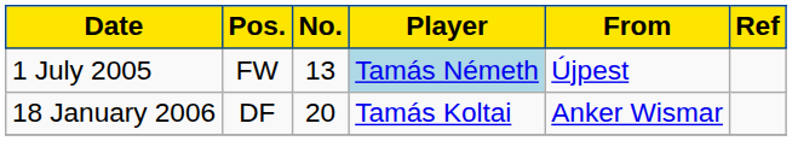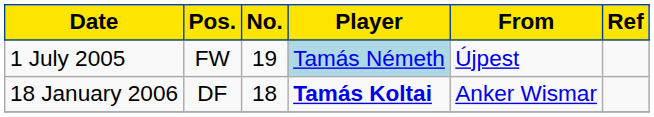 <table class="wikitable plainrowheaders sortable">
 <tr>
 <th style="background-color:#FDE500;color:black;border:1px solid #004292">Date</th>
 <th style="background-color:#FDE500;color:black;border:1px solid #004292">Pos.</th>
 <th style="background-color:#FDE500;color:black;border:1px solid #004292">No.</th>
 <th style="background-color:#FDE500;color:black;border:1px solid #004292">Player</th>
 <th style="background-color:#FDE500;color:black;border:1px solid #004292">From</th>
 <th style="background-color:#FDE500;color:black;border:1px solid #004292">Ref</th>
 </tr>
 <tr>
 <td>1 July 2005</td>
 <td style="text-align:center;">FW</td>
-<td style="text-align:center;">13</td>
+<td style="text-align:center;">19</td>
 <td style="background: lightblue; text-align:left;"> <a href='#'>Tamás Németh</a></td>
 <td style="text-align:left;"><a href='#'>Újpest</a></td>
 <td></td>
 </tr>
 <tr>
 <td>18 January 2006</td>
 <td style="text-align:center;">DF</td>
-<td style="text-align:center;">20</td>
-<td style="text-align:left;"> <a href='#'>Tamás Koltai</a></td>
+<td style="text-align:center;">18</td>
+<td style="text-align:left;"><strong> <a href='#'>Tamás Koltai</a></strong></td>
 <td style="text-align:left;"> <a href='#'>Anker Wismar</a></td>
 <td></td>
 </tr>
 <tr>
 </tr>
 </table>
